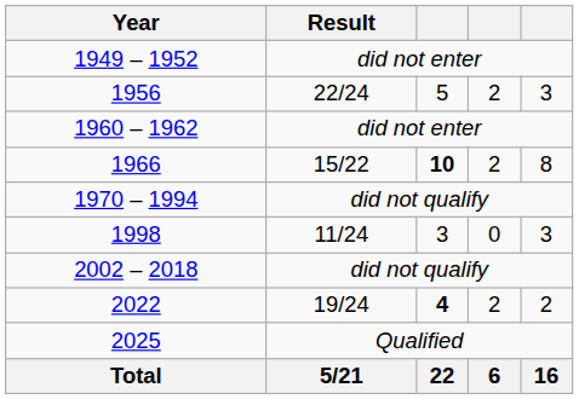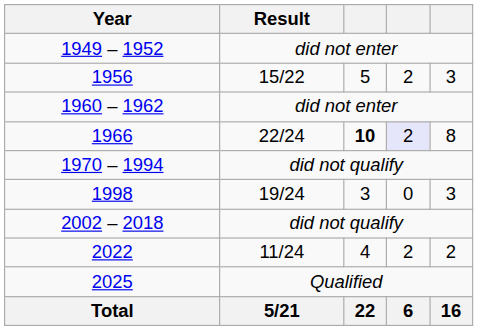 <table class="wikitable" style="text-align:center">
 <tr>
 <th width=180>Year</th>
 <th width=100>Result</th>
 <th width=30></th>
 <th width=30></th>
 <th width=30></th>
 </tr>
 <tr>
 <td> <a href='#'>1949</a> –  <a href='#'>1952</a></td>
 <td colspan=4><em>did not enter</em></td>
 </tr>
 <tr>
 <td> <a href='#'>1956</a></td>
-<td>22/24</td>
+<td>15/22</td>
 <td>5</td>
 <td>2</td>
 <td>3</td>
 </tr>
 <tr>
 <td> <a href='#'>1960</a> –  <a href='#'>1962</a></td>
 <td colspan=4><em>did not enter</em></td>
 </tr>
 <tr>
 <td> <a href='#'>1966</a></td>
-<td>15/22</td>
+<td>22/24</td>
 <td><strong>10</strong></td>
-<td>2</td>
+<td style="background: lavender;">2</td>
 <td>8</td>
 </tr>
 <tr>
 <td> <a href='#'>1970</a> –  <a href='#'>1994</a></td>
 <td colspan=4><em>did not qualify</em></td>
 </tr>
 <tr>
 <td> <a href='#'>1998</a></td>
-<td>11/24</td>
+<td>19/24</td>
 <td>3</td>
 <td>0</td>
 <td>3</td>
 </tr>
 <tr>
 <td> <a href='#'>2002</a> –   <a href='#'>2018</a></td>
 <td colspan=4><em>did not qualify</em></td>
 </tr>
 <tr>
 <td>  <a href='#'>2022</a></td>
-<td>19/24</td>
-<td><strong>4</strong></td>
+<td>11/24</td>
+<td>4</td>
 <td>2</td>
 <td>2</td>
 </tr>
 <tr>
 <td> <a href='#'>2025</a></td>
 <td colspan=4><em>Qualified</em></td>
 </tr>
 <tr>
 <th>Total</th>
 <th>5/21</th>
 <th>22</th>
 <th>6</th>
 <th>16</th>
 </tr>
 </table>
